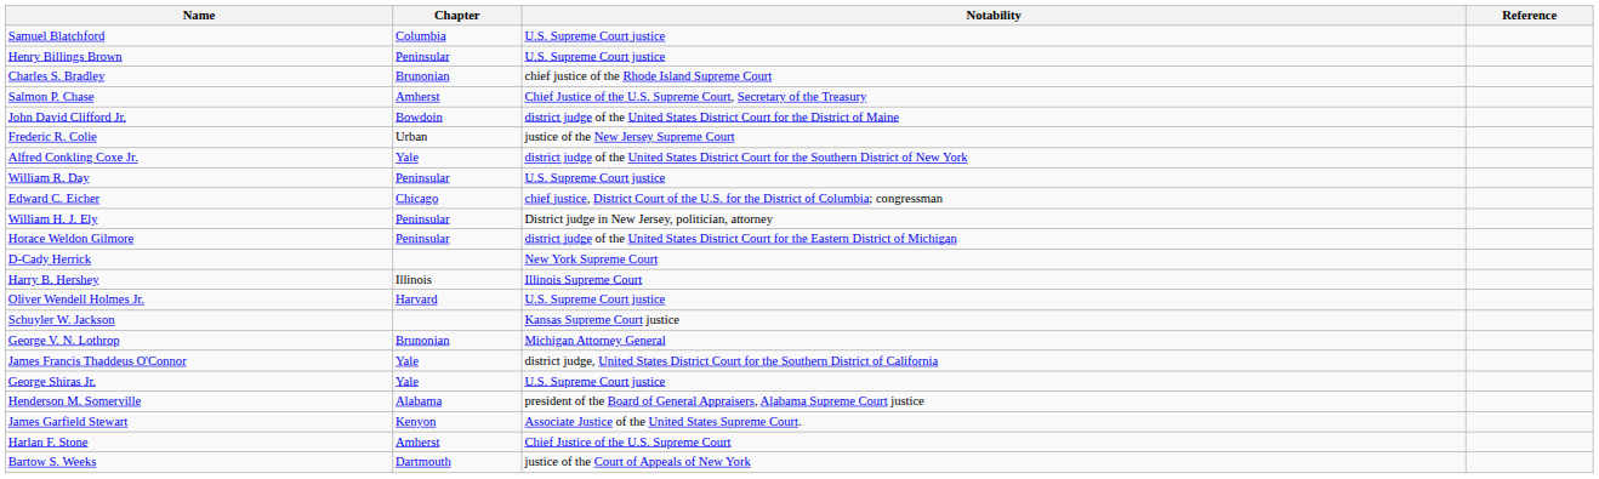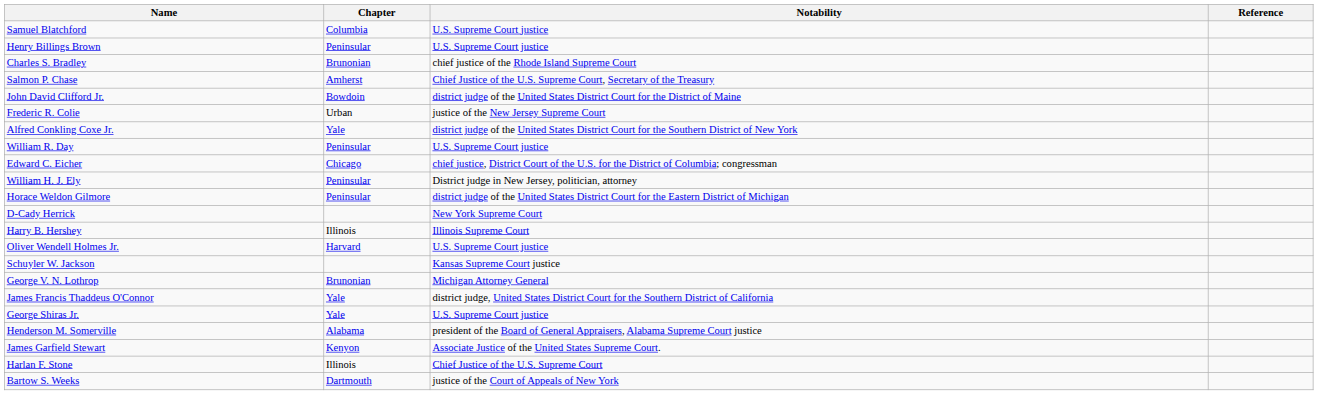 <table class="sortable wikitable" style="width:100%;">
 <tr>
 <th>Name</th>
 <th>Chapter</th>
 <th>Notability</th>
 <th>Reference</th>
 </tr>
 <tr>
 <td><a href='#'>Samuel Blatchford</a></td>
 <td><a href='#'>Columbia</a></td>
 <td><a href='#'>U.S. Supreme Court justice</a></td>
 <td></td>
 </tr>
 <tr>
 <td><a href='#'>Henry Billings Brown</a></td>
 <td><a href='#'>Peninsular</a></td>
 <td><a href='#'>U.S. Supreme Court justice</a></td>
 <td></td>
 </tr>
 <tr>
 <td><a href='#'>Charles S. Bradley</a></td>
 <td><a href='#'>Brunonian</a></td>
 <td>chief justice of the <a href='#'>Rhode Island Supreme Court</a></td>
 <td></td>
 </tr>
 <tr>
 <td><a href='#'>Salmon P. Chase</a></td>
 <td><a href='#'>Amherst</a></td>
 <td><a href='#'>Chief Justice of the U.S. Supreme Court</a>, <a href='#'>Secretary of the Treasury</a></td>
 <td></td>
 </tr>
 <tr>
 <td><a href='#'>John David Clifford Jr.</a></td>
 <td><a href='#'>Bowdoin</a></td>
 <td><a href='#'>district judge</a> of the <a href='#'>United States District Court for the District of Maine</a></td>
 <td></td>
 </tr>
 <tr>
 <td><a href='#'>Frederic R. Colie</a></td>
 <td>Urban</td>
 <td>justice of the <a href='#'>New Jersey Supreme Court</a></td>
 <td></td>
 </tr>
 <tr>
 <td><a href='#'>Alfred Conkling Coxe Jr.</a></td>
 <td><a href='#'>Yale</a></td>
 <td><a href='#'>district judge</a> of the <a href='#'>United States District Court for the Southern District of New York</a></td>
 <td></td>
 </tr>
 <tr>
 <td><a href='#'>William R. Day</a></td>
 <td><a href='#'>Peninsular</a></td>
 <td><a href='#'>U.S. Supreme Court justice</a></td>
 <td></td>
 </tr>
 <tr>
 <td><a href='#'>Edward C. Eicher</a></td>
 <td><a href='#'>Chicago</a></td>
 <td><a href='#'>chief justice</a>, <a href='#'>District Court of the U.S. for the District of Columbia</a>; congressman</td>
 <td></td>
 </tr>
 <tr>
 <td><a href='#'>William H. J. Ely</a></td>
 <td><a href='#'>Peninsular</a></td>
 <td>District judge in New Jersey, politician, attorney</td>
 <td></td>
 </tr>
 <tr>
 <td><a href='#'>Horace Weldon Gilmore</a></td>
 <td><a href='#'>Peninsular</a></td>
 <td><a href='#'>district judge</a> of the <a href='#'>United States District Court for the Eastern District of Michigan</a></td>
 <td></td>
 </tr>
 <tr>
 <td><a href='#'>D-Cady Herrick</a></td>
 <td></td>
 <td><a href='#'>New York Supreme Court</a></td>
 <td></td>
 </tr>
 <tr>
 <td><a href='#'>Harry B. Hershey</a></td>
 <td>Illinois</td>
 <td><a href='#'>Illinois Supreme Court</a></td>
 <td></td>
 </tr>
 <tr>
 <td><a href='#'>Oliver Wendell Holmes Jr.</a></td>
 <td><a href='#'>Harvard</a></td>
 <td><a href='#'>U.S. Supreme Court justice</a></td>
 <td></td>
 </tr>
 <tr>
 <td><a href='#'>Schuyler W. Jackson</a></td>
 <td></td>
 <td><a href='#'>Kansas Supreme Court</a> justice</td>
 <td></td>
 </tr>
 <tr>
 <td><a href='#'>George V. N. Lothrop</a></td>
 <td><a href='#'>Brunonian</a></td>
 <td><a href='#'>Michigan Attorney General</a></td>
 <td></td>
 </tr>
 <tr>
 <td><a href='#'>James Francis Thaddeus O'Connor</a></td>
 <td><a href='#'>Yale</a></td>
 <td>district judge, <a href='#'>United States District Court for the Southern District of California</a></td>
 <td></td>
 </tr>
 <tr>
 <td><a href='#'>George Shiras Jr.</a></td>
 <td><a href='#'>Yale</a></td>
 <td><a href='#'>U.S. Supreme Court justice</a></td>
 <td></td>
 </tr>
 <tr>
 <td><a href='#'>Henderson M. Somerville</a></td>
 <td><a href='#'>Alabama</a></td>
 <td>president of the <a href='#'>Board of General Appraisers</a>, <a href='#'>Alabama Supreme Court</a> justice</td>
 <td></td>
 </tr>
 <tr>
 <td><a href='#'>James Garfield Stewart</a></td>
 <td><a href='#'>Kenyon</a></td>
 <td><a href='#'>Associate Justice</a> of the <a href='#'>United States Supreme Court</a>.</td>
 <td></td>
 </tr>
 <tr>
 <td><a href='#'>Harlan F. Stone</a></td>
-<td><a href='#'>Amherst</a></td>
+<td>Illinois</td>
 <td><a href='#'>Chief Justice of the U.S. Supreme Court</a></td>
 <td></td>
 </tr>
 <tr>
 <td><a href='#'>Bartow S. Weeks</a></td>
 <td><a href='#'>Dartmouth</a></td>
 <td>justice of the <a href='#'>Court of Appeals of New York</a></td>
 <td></td>
 </tr>
 </table>
